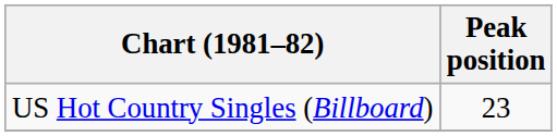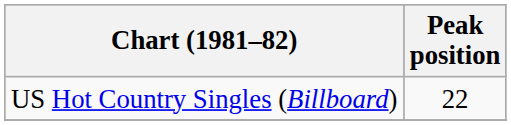 <table class="wikitable sortable">
 <tr>
 <th align="left">Chart (1981–82)</th>
 <th align="center">Peak<br>position</th>
 </tr>
 <tr>
 <td align="left">US <a href='#'>Hot Country Singles</a> (<em><a href='#'>Billboard</a></em>)</td>
-<td align="center">23</td>
+<td align="center">22</td>
 </tr>
 <tr>
 </tr>
 </table>
